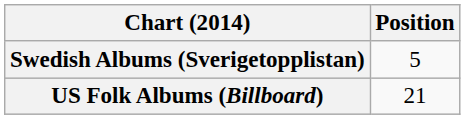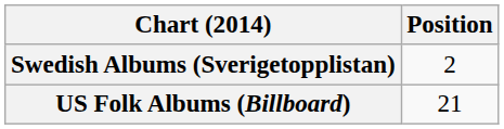 <table class="wikitable sortable plainrowheaders" style="text-align:center">
 <tr>
 <th scope="col">Chart (2014)</th>
 <th scope="col">Position</th>
 </tr>
 <tr>
 <th scope="row">Swedish Albums (Sverigetopplistan)</th>
-<td>5</td>
+<td>2</td>
 </tr>
 <tr>
 <th scope="row">US Folk Albums (<em>Billboard</em>)</th>
 <td>21</td>
 </tr>
 </table>
